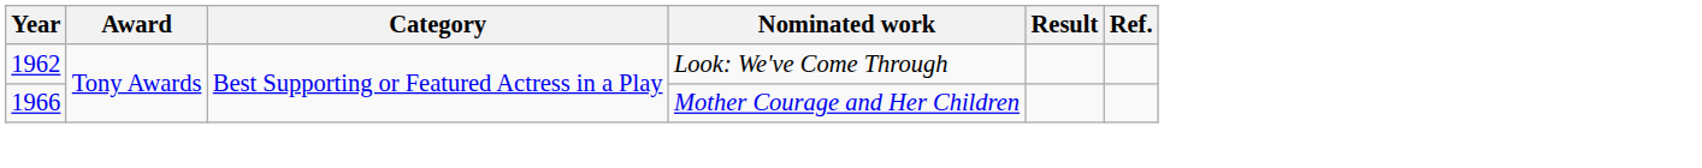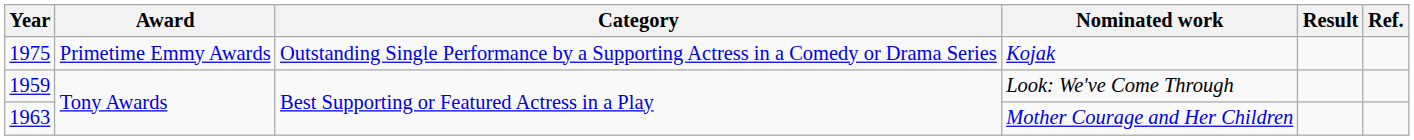 <table class="wikitable plainrowheaders">
 <tr>
 <th>Year</th>
 <th>Award</th>
 <th>Category</th>
 <th>Nominated work</th>
 <th>Result</th>
 <th>Ref.</th>
 </tr>
 <tr>
-<td><a href='#'>1962</a></td>
+<td><a href='#'>1975</a></td>
+<td><a href='#'>Primetime Emmy Awards</a></td>
+<td><a href='#'>Outstanding Single Performance by a Supporting Actress in a Comedy or Drama Series</a></td>
+<td><em><a href='#'>Kojak</a></em> </td>
+<td></td>
+<td align="center"></td>
+</tr>
+<tr>
+<td><a href='#'>1959</a></td>
 <td rowspan="2"><a href='#'>Tony Awards</a></td>
 <td rowspan="2"><a href='#'>Best Supporting or Featured Actress in a Play</a></td>
 <td><em>Look: We've Come Through</em></td>
 <td></td>
 <td align="center"></td>
 </tr>
 <tr>
-<td><a href='#'>1966</a></td>
+<td><a href='#'>1963</a></td>
 <td><em><a href='#'>Mother Courage and Her Children</a></em></td>
 <td></td>
 <td align="center"></td>
 </tr>
 </table>
